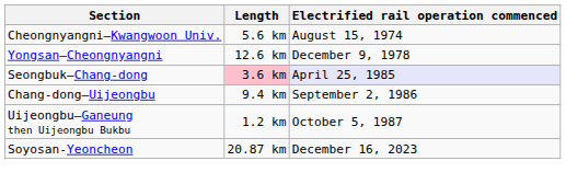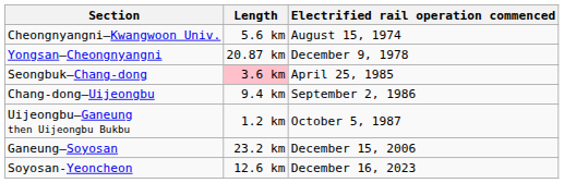 <table class="wikitable">
 <tr>
 <th>Section</th>
 <th>Length</th>
 <th>Electrified rail operation commenced</th>
 </tr>
 <tr>
 <td>Cheongnyangni–<a href='#'>Kwangwoon Univ.</a></td>
 <td align="right">5.6 km</td>
 <td>August 15, 1974</td>
 </tr>
 <tr>
 <td><a href='#'>Yongsan</a>–<a href='#'>Cheongnyangni</a></td>
-<td align="right">12.6 km</td>
+<td align="right">20.87 km</td>
 <td>December 9, 1978</td>
 </tr>
 <tr>
 <td>Seongbuk–<a href='#'>Chang-dong</a></td>
 <td align="right" style="background: pink;">3.6 km</td>
-<td style="background: lavender;">April 25, 1985</td>
+<td>April 25, 1985</td>
 </tr>
 <tr>
 <td>Chang-dong–<a href='#'>Uijeongbu</a></td>
 <td align="right">9.4 km</td>
 <td>September 2, 1986</td>
 </tr>
 <tr>
 <td>Uijeongbu–<a href='#'>Ganeung</a><br><small>then Uijeongbu Bukbu</small></td>
 <td align="right">1.2 km</td>
 <td>October 5, 1987</td>
 </tr>
 <tr>
+<td>Ganeung–<a href='#'>Soyosan</a></td>
+<td align="right">23.2 km</td>
+<td>December 15, 2006</td>
+</tr>
+<tr>
 <td>Soyosan-<a href='#'>Yeoncheon</a></td>
-<td align="right">20.87 km</td>
+<td align="right">12.6 km</td>
 <td>December 16, 2023</td>
 </tr>
 </table>
